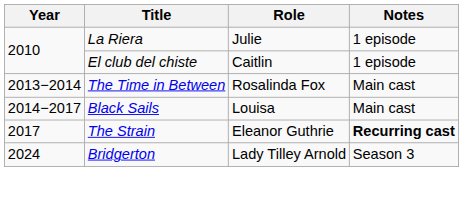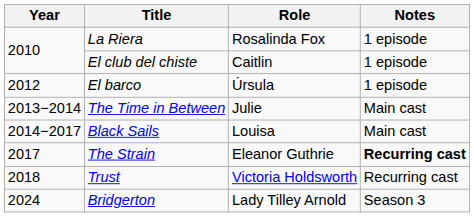 <table class="wikitable sortable">
 <tr>
 <th>Year</th>
 <th>Title</th>
 <th>Role</th>
 <th class="unsortable">Notes</th>
 </tr>
 <tr>
 <td rowspan=2>2010</td>
 <td><em>La Riera</em></td>
-<td>Julie</td>
+<td>Rosalinda Fox</td>
 <td>1 episode</td>
 </tr>
 <tr>
 <td><em>El club del chiste</em></td>
 <td>Caitlin</td>
 <td>1 episode</td>
 </tr>
 <tr>
+<td>2012</td>
+<td><em>El barco</em></td>
+<td>Úrsula</td>
+<td>1 episode</td>
+</tr>
+<tr>
 <td>2013−2014</td>
 <td><em><a href='#'>The Time in Between</a></em></td>
-<td>Rosalinda Fox</td>
+<td>Julie</td>
 <td>Main cast</td>
 </tr>
 <tr>
 <td>2014−2017</td>
 <td><em><a href='#'>Black Sails</a></em></td>
 <td>Louisa</td>
 <td>Main cast</td>
 </tr>
 <tr>
 <td>2017</td>
 <td><em><a href='#'>The Strain</a></em></td>
 <td>Eleanor Guthrie</td>
 <td><strong>Recurring cast</strong></td>
 </tr>
 <tr>
+<td>2018</td>
+<td><em><a href='#'>Trust</a></em></td>
+<td><a href='#'>Victoria Holdsworth</a></td>
+<td>Recurring cast</td>
+</tr>
+<tr>
 <td>2024</td>
 <td><em><a href='#'>Bridgerton</a></em></td>
 <td>Lady Tilley Arnold</td>
 <td>Season 3</td>
 </tr>
 </table>
